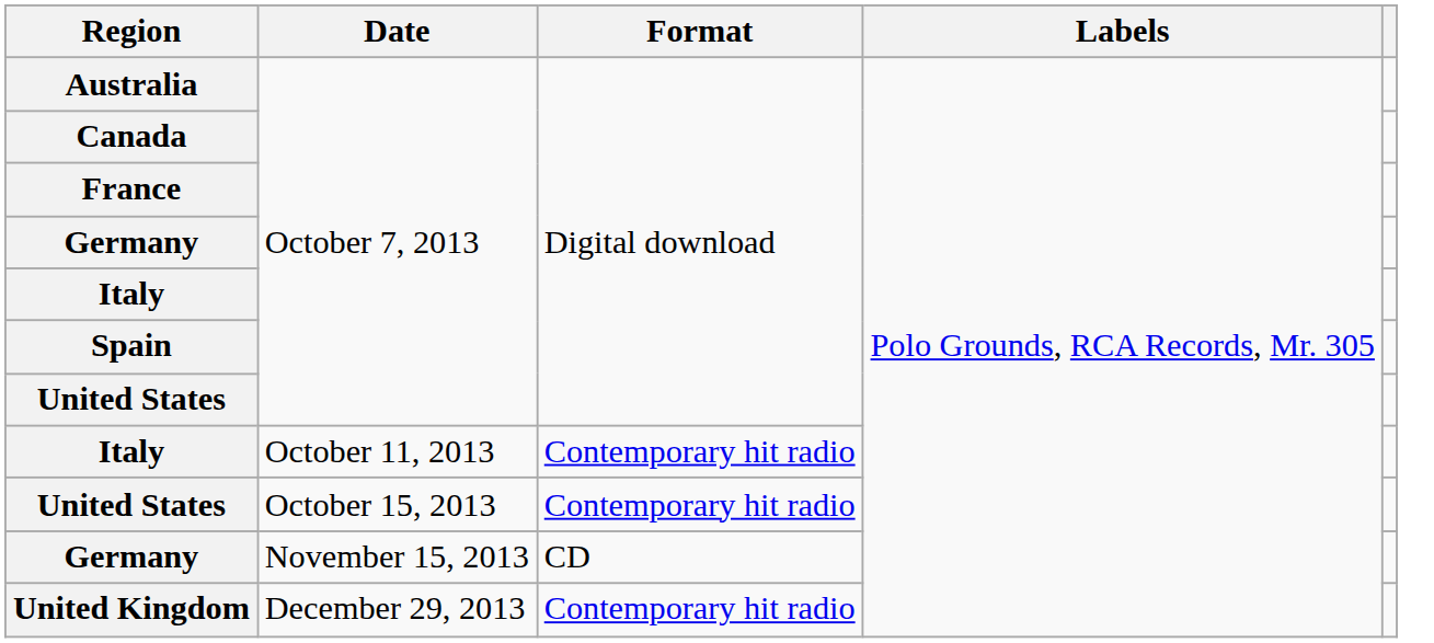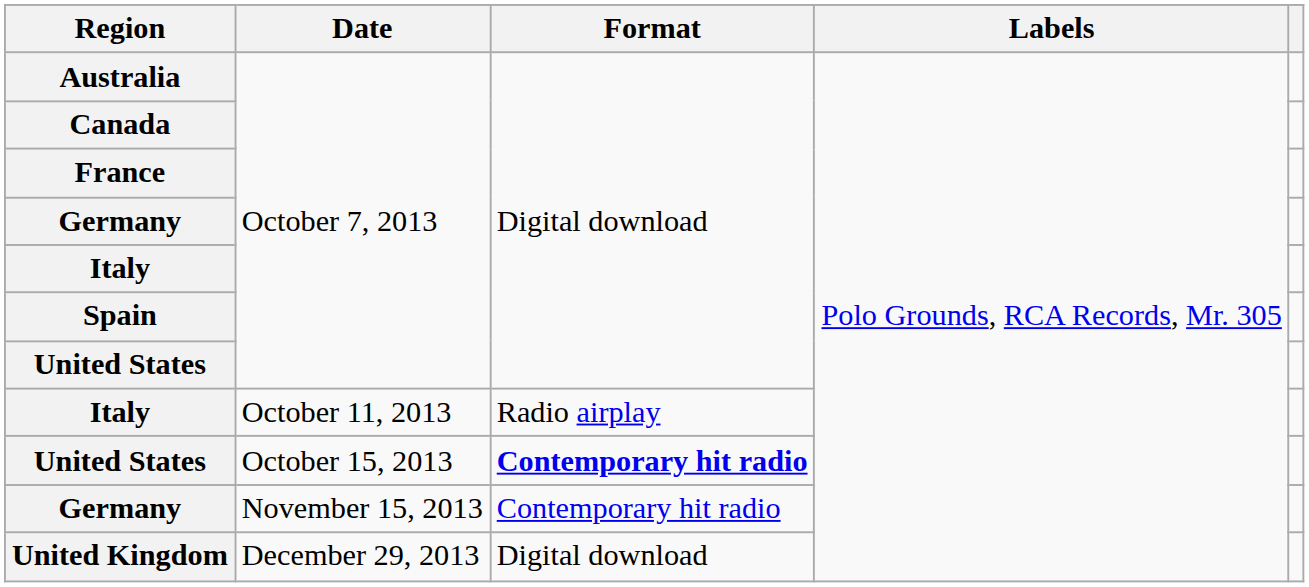 <table class="wikitable plainrowheaders">
 <tr>
 <th scope="col">Region</th>
 <th scope="col">Date</th>
 <th scope="col">Format</th>
 <th scope="col">Labels</th>
 <th scope="col"></th>
 </tr>
 <tr>
 <th scope="row">Australia</th>
 <td rowspan="7">October 7, 2013</td>
 <td rowspan="7">Digital download</td>
 <td rowspan="11"><a href='#'>Polo Grounds</a>, <a href='#'>RCA Records</a>, <a href='#'>Mr. 305</a></td>
 <td align="center"></td>
 </tr>
 <tr>
 <th scope="row">Canada</th>
 <td align="center"></td>
 </tr>
 <tr>
 <th scope="row">France</th>
 <td align="center"></td>
 </tr>
 <tr>
 <th scope="row">Germany</th>
 <td align="center"></td>
 </tr>
 <tr>
 <th scope="row">Italy</th>
 <td align="center"></td>
 </tr>
 <tr>
 <th scope="row">Spain</th>
 <td align="center"></td>
 </tr>
 <tr>
 <th scope="row">United States</th>
 <td align="center"></td>
 </tr>
 <tr>
 <th scope="row">Italy</th>
 <td>October 11, 2013</td>
-<td><a href='#'>Contemporary hit radio</a></td>
+<td>Radio <a href='#'>airplay</a></td>
 <td align="center"></td>
 </tr>
 <tr>
 <th scope="row">United States</th>
 <td>October 15, 2013</td>
-<td><a href='#'>Contemporary hit radio</a></td>
+<td><strong><a href='#'>Contemporary hit radio</a></strong></td>
 <td align="center"></td>
 </tr>
 <tr>
 <th scope="row">Germany</th>
 <td>November 15, 2013</td>
-<td>CD</td>
+<td><a href='#'>Contemporary hit radio</a></td>
 <td align="center"></td>
 </tr>
 <tr>
 <th scope="row">United Kingdom</th>
 <td>December 29, 2013</td>
-<td><a href='#'>Contemporary hit radio</a></td>
+<td>Digital download</td>
 <td align="center"></td>
 </tr>
 </table>
